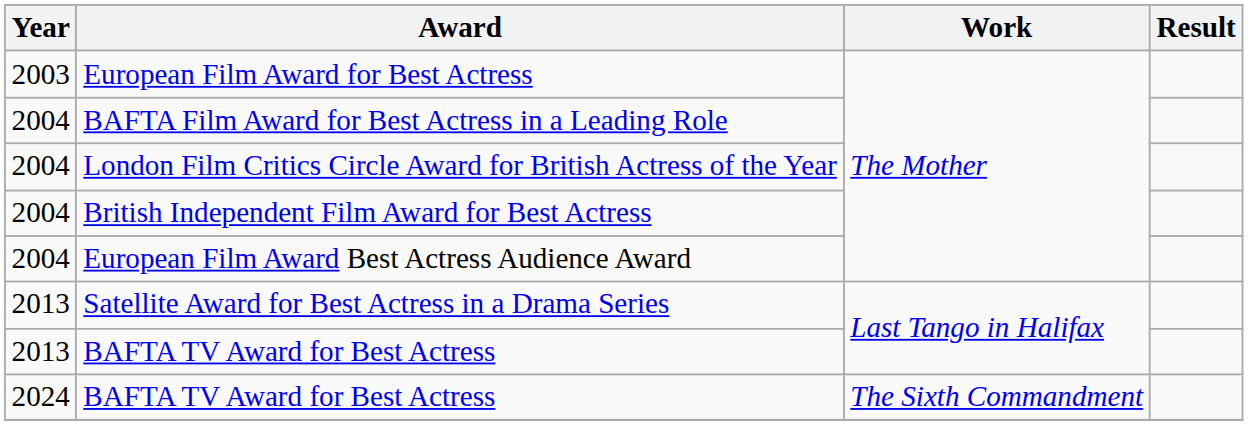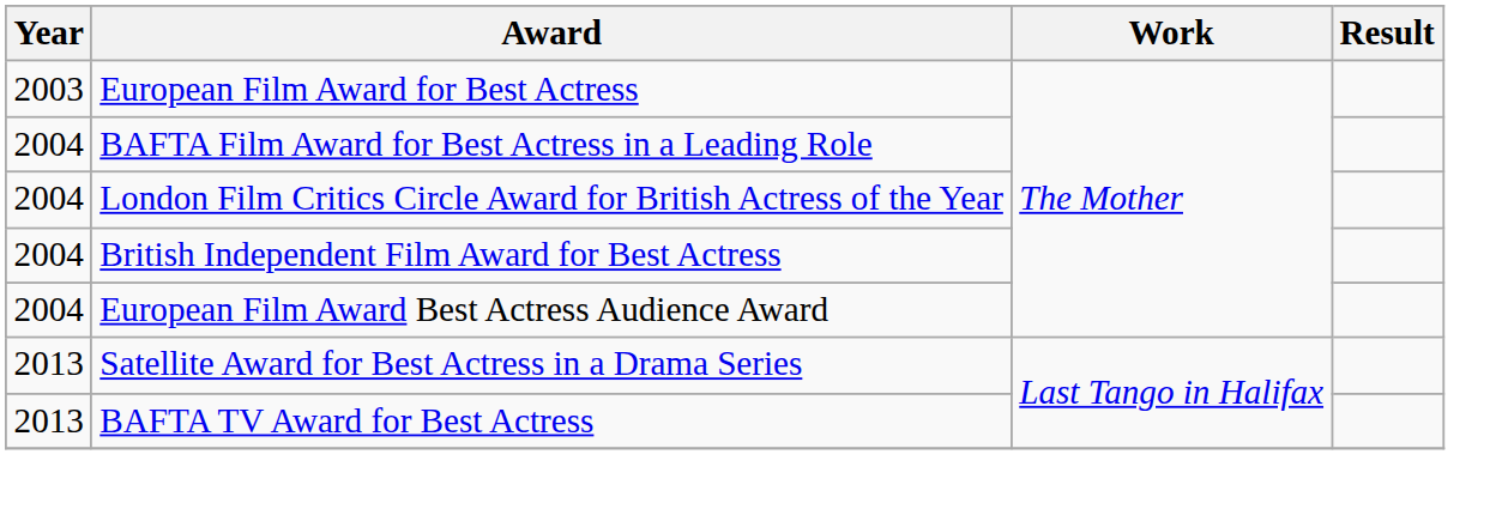 <table class=wikitable>
 <tr>
 <th>Year</th>
 <th>Award</th>
 <th>Work</th>
 <th>Result</th>
 </tr>
 <tr>
 <td>2003</td>
 <td><a href='#'>European Film Award for Best Actress</a></td>
 <td rowspan=5><em><a href='#'>The Mother</a></em></td>
 <td></td>
 </tr>
 <tr>
 <td>2004</td>
 <td><a href='#'>BAFTA Film Award for Best Actress in a Leading Role</a></td>
 <td></td>
 </tr>
 <tr>
 <td>2004</td>
 <td><a href='#'>London Film Critics Circle Award for British Actress of the Year</a></td>
 <td></td>
 </tr>
 <tr>
 <td>2004</td>
 <td><a href='#'>British Independent Film Award for Best Actress</a></td>
 <td></td>
 </tr>
 <tr>
 <td>2004</td>
 <td><a href='#'>European Film Award</a> Best Actress Audience Award</td>
 <td></td>
 </tr>
 <tr>
 <td>2013</td>
 <td><a href='#'>Satellite Award for Best Actress in a Drama Series</a></td>
 <td rowspan=2><em><a href='#'>Last Tango in Halifax</a></em></td>
 <td></td>
 </tr>
 <tr>
 <td>2013</td>
 <td><a href='#'>BAFTA TV Award for Best Actress</a></td>
 <td></td>
 </tr>
 <tr>
-<td>2024</td>
-<td><a href='#'>BAFTA TV Award for Best Actress</a></td>
-<td><em><a href='#'>The Sixth Commandment</a></em></td>
-<td></td>
-</tr>
-<tr>
 </tr>
 </table>
